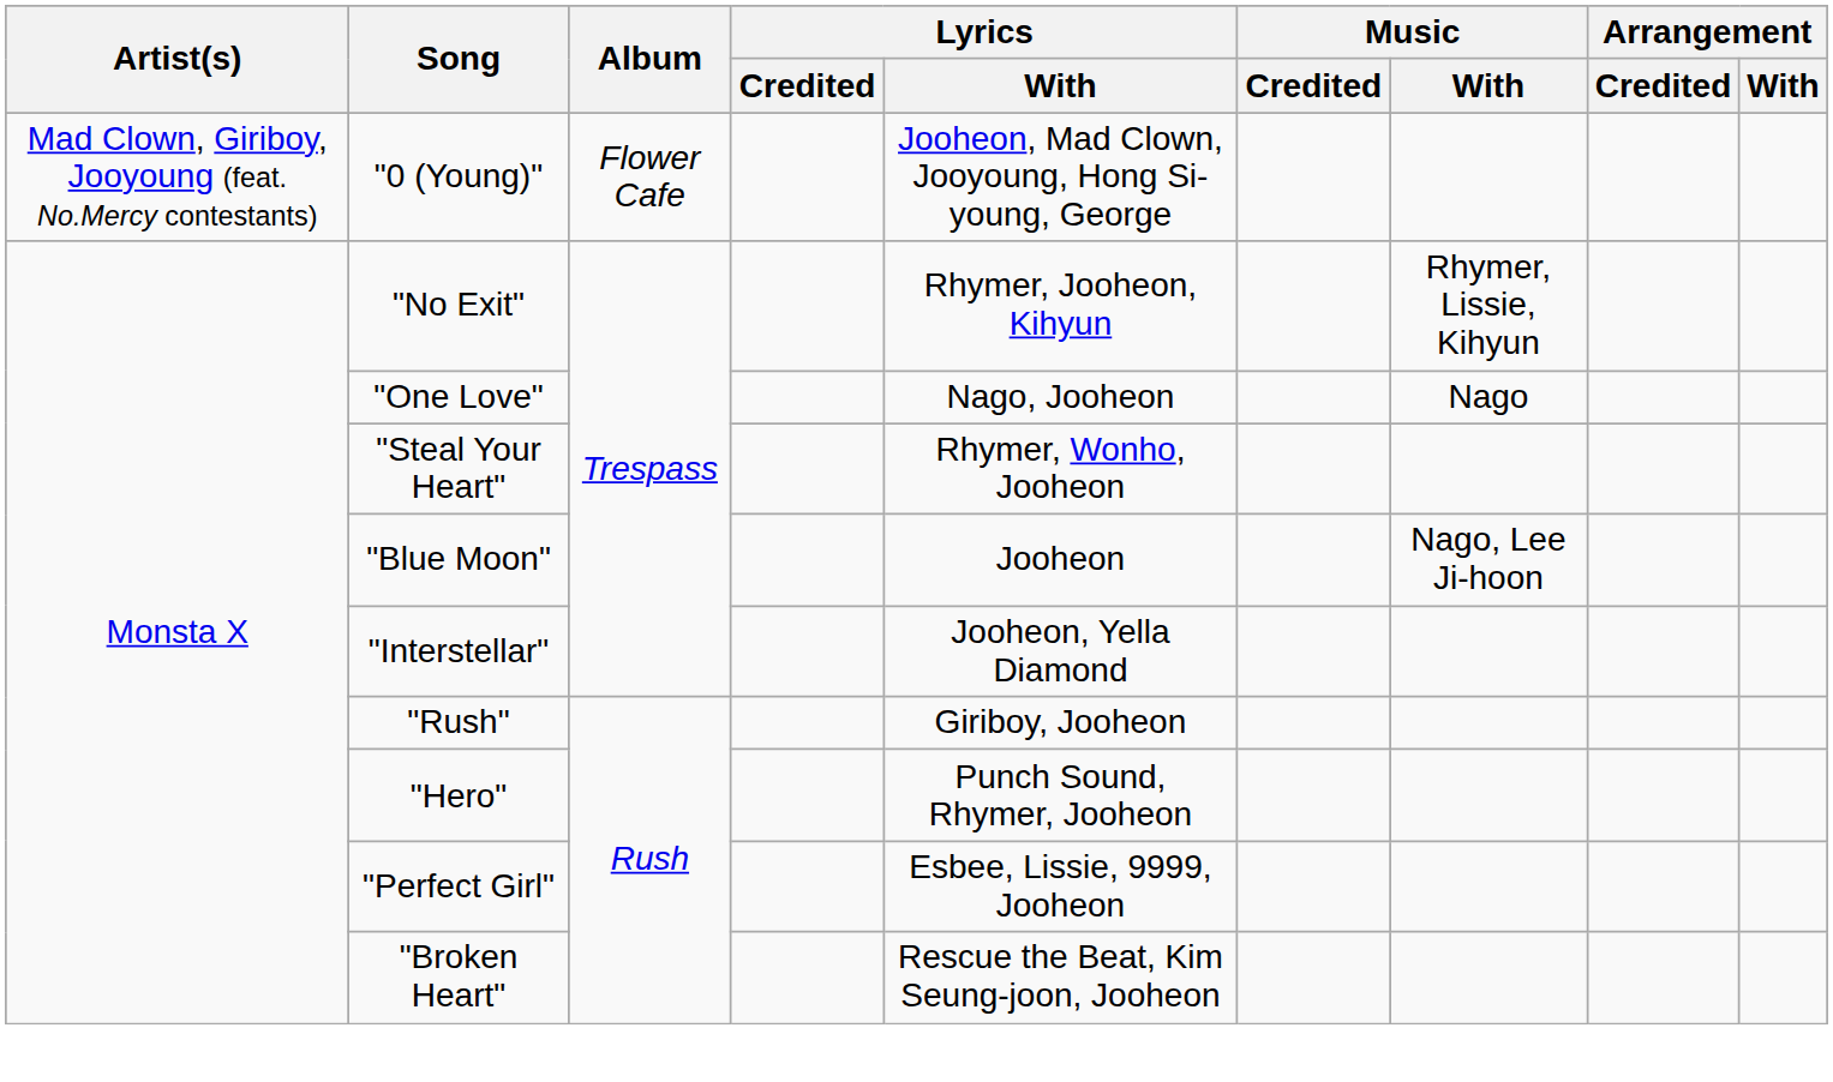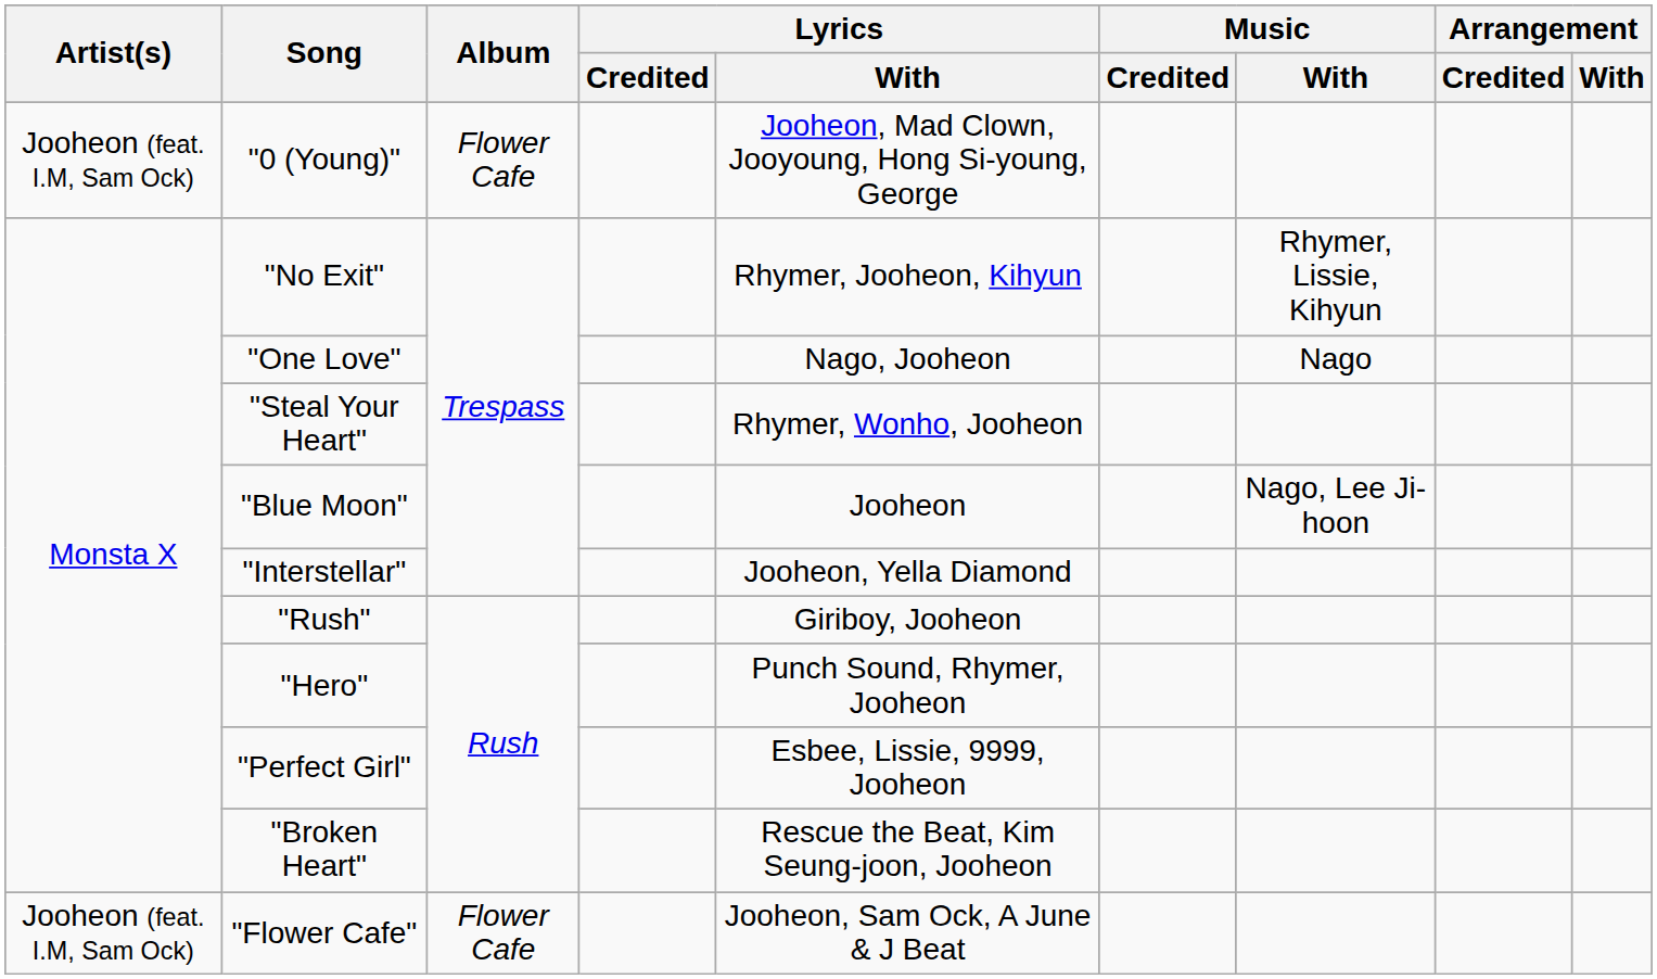 <table class="wikitable" style="text-align: center;">
 <tr>
 <th rowspan="2">Artist(s)</th>
 <th rowspan="2">Song</th>
 <th rowspan="2">Album</th>
 <th colspan="2">Lyrics</th>
 <th colspan="2">Music</th>
 <th colspan="2">Arrangement</th>
 </tr>
 <tr>
 <th>Credited</th>
 <th>With</th>
 <th>Credited</th>
 <th>With</th>
 <th>Credited</th>
 <th>With</th>
 </tr>
 <tr>
-<td><a href='#'>Mad Clown</a>, <a href='#'>Giriboy</a>, <a href='#'>Jooyoung</a> <small>(feat. <em>No.Mercy</em> contestants)</small></td>
+<td>Jooheon <small>(feat. I.M, Sam Ock)</small></td>
 <td>"0 (Young)"</td>
 <td><em>Flower Cafe</em></td>
 <td></td>
 <td><a href='#'>Jooheon</a>, Mad Clown, Jooyoung, Hong Si-young, George</td>
 <td></td>
 <td></td>
 <td></td>
 <td></td>
 </tr>
 <tr>
 <td rowspan="9"><a href='#'>Monsta X</a></td>
 <td>"No Exit"</td>
 <td rowspan="5"><em><a href='#'>Trespass</a></em></td>
 <td></td>
 <td>Rhymer, Jooheon, <a href='#'>Kihyun</a></td>
 <td></td>
 <td>Rhymer, Lissie, Kihyun</td>
 <td></td>
 <td></td>
 </tr>
 <tr>
 <td>"One Love"</td>
 <td></td>
 <td>Nago, Jooheon</td>
 <td></td>
 <td>Nago</td>
 <td></td>
 <td></td>
 </tr>
 <tr>
 <td>"Steal Your Heart"</td>
 <td></td>
 <td>Rhymer, <a href='#'>Wonho</a>, Jooheon</td>
 <td></td>
 <td></td>
 <td></td>
 <td></td>
 </tr>
 <tr>
 <td>"Blue Moon"</td>
 <td></td>
 <td>Jooheon</td>
 <td></td>
 <td>Nago, Lee Ji-hoon</td>
 <td></td>
 <td></td>
 </tr>
 <tr>
 <td>"Interstellar"</td>
 <td></td>
 <td>Jooheon, Yella Diamond</td>
 <td></td>
 <td></td>
 <td></td>
 <td></td>
 </tr>
 <tr>
 <td>"Rush"</td>
 <td rowspan="4"><em><a href='#'>Rush</a></em></td>
 <td></td>
 <td>Giriboy, Jooheon</td>
 <td></td>
 <td></td>
 <td></td>
 <td></td>
 </tr>
 <tr>
 <td>"Hero"</td>
 <td></td>
 <td>Punch Sound, Rhymer, Jooheon</td>
 <td></td>
 <td></td>
 <td></td>
 <td></td>
 </tr>
 <tr>
 <td>"Perfect Girl"</td>
 <td></td>
 <td>Esbee, Lissie, 9999, Jooheon</td>
 <td></td>
 <td></td>
 <td></td>
 <td></td>
 </tr>
 <tr>
 <td>"Broken Heart"</td>
 <td></td>
 <td>Rescue the Beat, Kim Seung-joon, Jooheon</td>
 <td></td>
 <td></td>
 <td></td>
 <td></td>
 </tr>
+<tr>
+<td>Jooheon <small>(feat. I.M, Sam Ock)</small></td>
+<td>"Flower Cafe"</td>
+<td><em>Flower Cafe</em></td>
+<td></td>
+<td>Jooheon, Sam Ock, A June & J Beat</td>
+<td></td>
+<td></td>
+<td></td>
+<td></td>
+</tr>
 </table>
